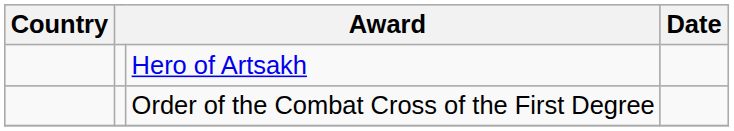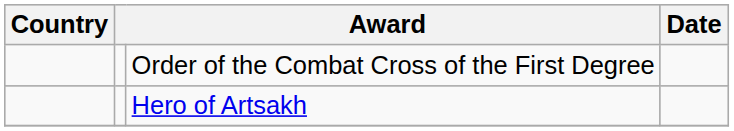 <table class="wikitable">
 <tr>
 <th>Country</th>
 <th colspan="2">Award</th>
 <th>Date</th>
 </tr>
 <tr>
 <td></td>
 <td></td>
-<td><a href='#'>Hero of Artsakh</a></td>
+<td>Order of the Combat Cross of the First Degree</td>
 <td></td>
 </tr>
 <tr>
 <td></td>
 <td></td>
-<td>Order of the Combat Cross of the First Degree</td>
+<td><a href='#'>Hero of Artsakh</a></td>
 <td></td>
 </tr>
 <tr>
 </tr>
 </table>
